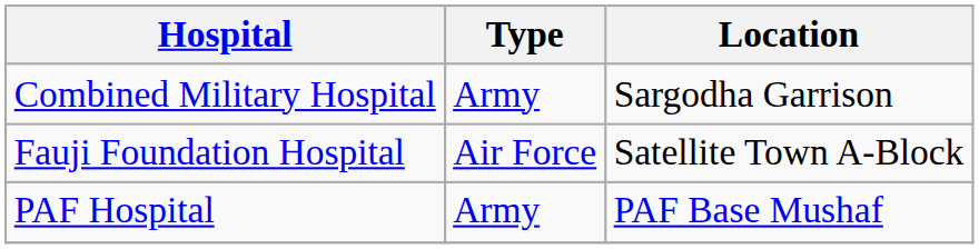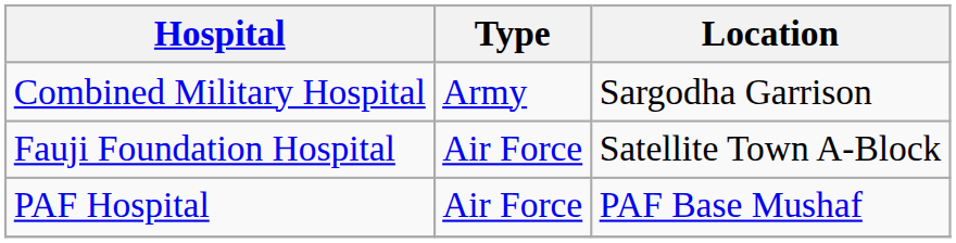 <table class="wikitable sortable" style="text-align:left;">
 <tr>
 <th><a href='#'>Hospital</a></th>
 <th>Type</th>
 <th>Location</th>
 </tr>
 <tr>
 <td><a href='#'>Combined Military Hospital</a></td>
 <td><a href='#'>Army</a></td>
 <td>Sargodha Garrison</td>
 </tr>
 <tr>
 <td><a href='#'>Fauji Foundation Hospital</a></td>
 <td><a href='#'>Air Force</a></td>
 <td>Satellite Town A-Block</td>
 </tr>
 <tr>
 <td><a href='#'>PAF Hospital</a></td>
-<td><a href='#'>Army</a></td>
+<td><a href='#'>Air Force</a></td>
 <td><a href='#'>PAF Base Mushaf</a></td>
 </tr>
 <tr>
 </tr>
 </table>
